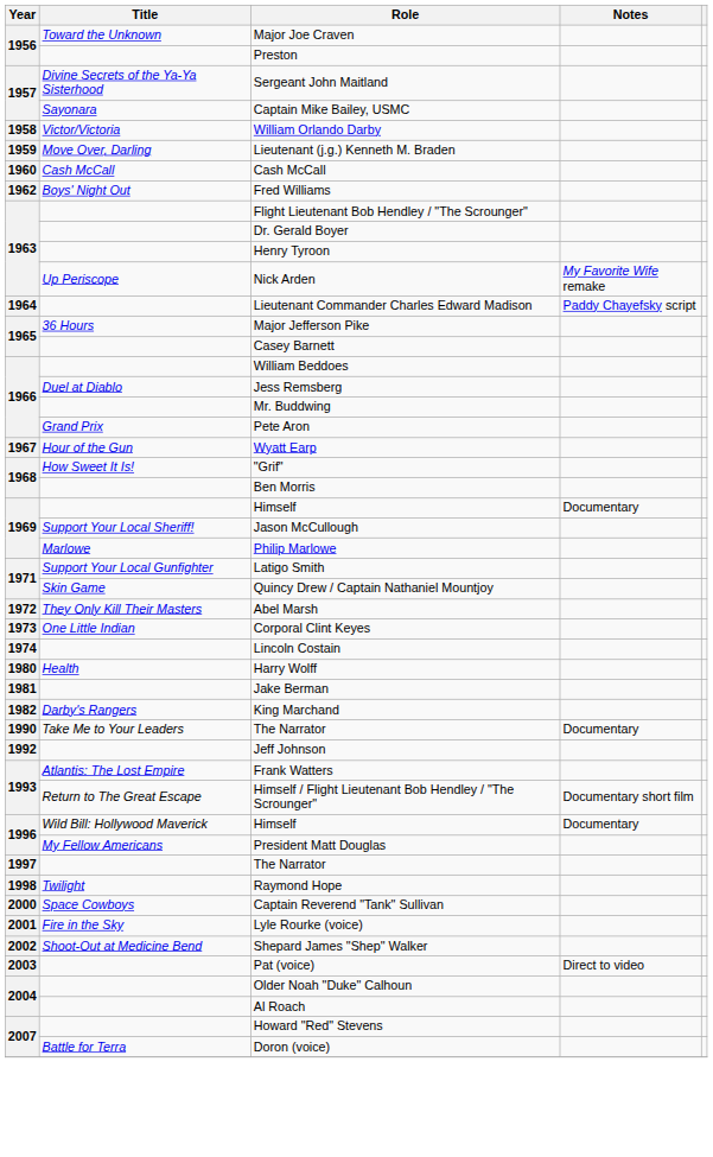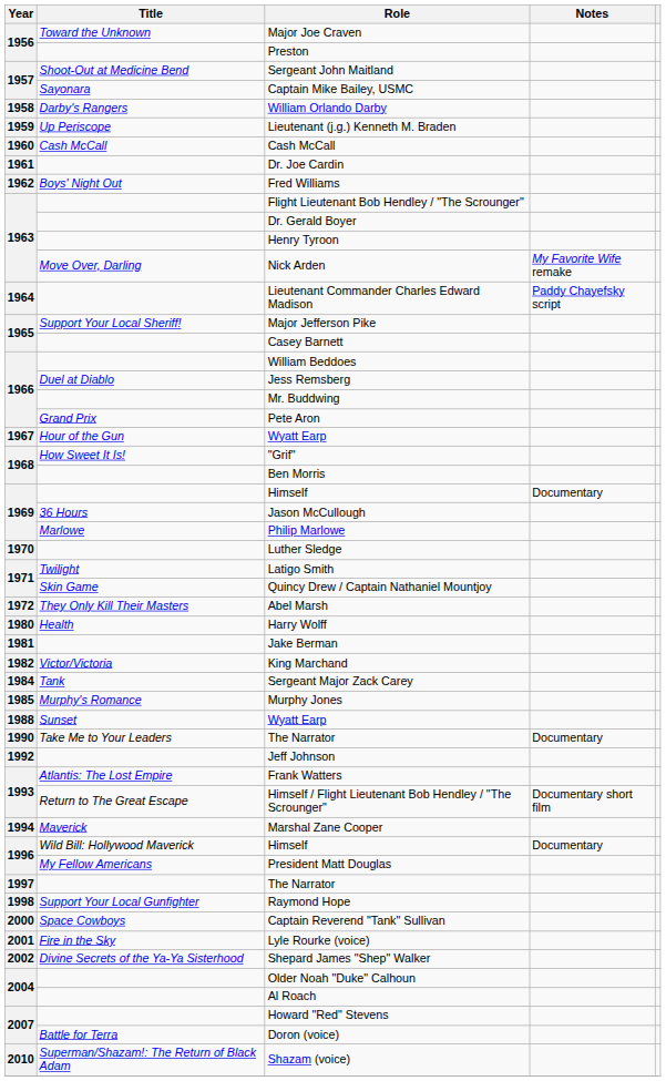 <table class="wikitable plainrowheaders sortable" style="margin-right: 0;">
 <tr>
 <th scope="col">Year</th>
 <th scope="col">Title</th>
 <th scope="col">Role</th>
 <th scope="col" class="unsortable">Notes</th>
 <th scope="col" class="unsortable"></th>
 </tr>
 <tr>
 <th rowspan="2" scope="row">1956</th>
 <td><em><a href='#'>Toward the Unknown</a></em></td>
 <td>Major Joe Craven</td>
 <td></td>
 <td align="center"></td>
 </tr>
 <tr>
 <td></td>
 <td>Preston</td>
 <td></td>
 <td align="center"></td>
 </tr>
 <tr>
 <th rowspan="2" scope="row">1957</th>
-<td><em><a href='#'>Divine Secrets of the Ya-Ya Sisterhood</a></em></td>
+<td><em><a href='#'>Shoot-Out at Medicine Bend</a></em></td>
 <td>Sergeant John Maitland</td>
 <td></td>
 <td align="center"></td>
 </tr>
 <tr>
 <td><em><a href='#'>Sayonara</a></em></td>
 <td>Captain Mike Bailey, USMC</td>
 <td></td>
 <td align="center"></td>
 </tr>
 <tr>
 <th scope="row">1958</th>
-<td><em><a href='#'>Victor/Victoria</a></em></td>
+<td><em><a href='#'>Darby's Rangers</a></em></td>
 <td><a href='#'>William Orlando Darby</a></td>
 <td></td>
 <td align="center"></td>
 </tr>
 <tr>
 <th scope="row">1959</th>
-<td><em><a href='#'>Move Over, Darling</a></em></td>
+<td><em><a href='#'>Up Periscope</a></em></td>
 <td>Lieutenant (j.g.) Kenneth M. Braden</td>
 <td></td>
 <td align="center"></td>
 </tr>
 <tr>
 <th scope="row">1960</th>
 <td><em><a href='#'>Cash McCall</a></em></td>
 <td>Cash McCall</td>
+<td></td>
+<td align="center"></td>
+</tr>
+<tr>
+<th scope="row">1961</th>
+<td></td>
+<td>Dr. Joe Cardin</td>
 <td></td>
 <td align="center"></td>
 </tr>
 <tr>
 <th scope="row">1962</th>
 <td><em><a href='#'>Boys' Night Out</a></em></td>
 <td>Fred Williams</td>
 <td></td>
 <td align="center"></td>
 </tr>
 <tr>
 <th rowspan="4" scope="row">1963</th>
 <td></td>
 <td>Flight Lieutenant Bob Hendley / "The Scrounger"</td>
 <td></td>
 <td align="center"></td>
 </tr>
 <tr>
 <td></td>
 <td>Dr. Gerald Boyer</td>
 <td></td>
 <td align="center"></td>
 </tr>
 <tr>
 <td></td>
 <td>Henry Tyroon</td>
 <td></td>
 <td align="center"></td>
 </tr>
 <tr>
-<td><em><a href='#'>Up Periscope</a></em></td>
+<td><em><a href='#'>Move Over, Darling</a></em></td>
 <td>Nick Arden</td>
 <td><em><a href='#'>My Favorite Wife</a></em> remake</td>
 <td align="center"></td>
 </tr>
 <tr>
 <th scope="row">1964</th>
 <td></td>
 <td>Lieutenant Commander Charles Edward Madison</td>
 <td><a href='#'>Paddy Chayefsky</a> script</td>
 <td align="center"></td>
 </tr>
 <tr>
 <th rowspan="2" scope="row">1965</th>
-<td><em><a href='#'>36 Hours</a></em></td>
+<td><em><a href='#'>Support Your Local Sheriff!</a></em></td>
 <td>Major Jefferson Pike</td>
 <td></td>
 <td align="center"></td>
 </tr>
 <tr>
 <td></td>
 <td>Casey Barnett</td>
 <td></td>
 <td align="center"></td>
 </tr>
 <tr>
 <th rowspan="4" scope="row">1966</th>
 <td></td>
 <td>William Beddoes</td>
 <td></td>
 <td align="center"></td>
 </tr>
 <tr>
 <td><em><a href='#'>Duel at Diablo</a></em></td>
 <td>Jess Remsberg</td>
 <td></td>
 <td align="center"></td>
 </tr>
 <tr>
 <td></td>
 <td>Mr. Buddwing</td>
 <td></td>
 <td align="center"></td>
 </tr>
 <tr>
 <td><em><a href='#'>Grand Prix</a></em></td>
 <td>Pete Aron</td>
 <td></td>
 <td align="center"></td>
 </tr>
 <tr>
 <th scope="row">1967</th>
 <td><em><a href='#'>Hour of the Gun</a></em></td>
 <td><a href='#'>Wyatt Earp</a></td>
 <td></td>
 <td align="center"></td>
 </tr>
 <tr>
 <th rowspan="2" scope="row">1968</th>
 <td><em><a href='#'>How Sweet It Is!</a></em></td>
 <td>"Grif"</td>
 <td></td>
 <td align="center"></td>
 </tr>
 <tr>
 <td></td>
 <td>Ben Morris</td>
 <td></td>
 <td align="center"></td>
 </tr>
 <tr>
 <th rowspan="3" scope="row">1969</th>
 <td></td>
 <td>Himself</td>
 <td>Documentary</td>
 <td align="center"></td>
 </tr>
 <tr>
-<td><em><a href='#'>Support Your Local Sheriff!</a></em></td>
+<td><em><a href='#'>36 Hours</a></em></td>
 <td>Jason McCullough</td>
 <td></td>
 <td align="center"></td>
 </tr>
 <tr>
 <td><em><a href='#'>Marlowe</a></em></td>
 <td><a href='#'>Philip Marlowe</a></td>
 <td></td>
 <td align="center"></td>
 </tr>
 <tr>
+<th scope="row">1970</th>
+<td></td>
+<td>Luther Sledge</td>
+<td></td>
+<td align="center"></td>
+</tr>
+<tr>
 <th rowspan="2" scope="row">1971</th>
-<td><em><a href='#'>Support Your Local Gunfighter</a></em></td>
+<td><em><a href='#'>Twilight</a></em></td>
 <td>Latigo Smith</td>
 <td></td>
 <td align="center"></td>
 </tr>
 <tr>
 <td><em><a href='#'>Skin Game</a></em></td>
 <td>Quincy Drew / Captain Nathaniel Mountjoy</td>
 <td></td>
 <td align="center"></td>
 </tr>
 <tr>
 <th scope="row">1972</th>
 <td><em><a href='#'>They Only Kill Their Masters</a></em></td>
 <td>Abel Marsh</td>
-<td></td>
-<td align="center"></td>
-</tr>
-<tr>
-<th scope="row">1973</th>
-<td><em><a href='#'>One Little Indian</a></em></td>
-<td>Corporal Clint Keyes</td>
-<td></td>
-<td align="center"></td>
-</tr>
-<tr>
-<th scope="row">1974</th>
-<td></td>
-<td>Lincoln Costain</td>
 <td></td>
 <td align="center"></td>
 </tr>
 <tr>
 <th scope="row">1980</th>
 <td><em><a href='#'>Health</a></em></td>
 <td>Harry Wolff</td>
 <td></td>
 <td align="center"></td>
 </tr>
 <tr>
 <th scope="row">1981</th>
 <td></td>
 <td>Jake Berman</td>
 <td></td>
 <td align="center"></td>
 </tr>
 <tr>
 <th scope="row">1982</th>
-<td><em><a href='#'>Darby's Rangers</a></em></td>
+<td><em><a href='#'>Victor/Victoria</a></em></td>
 <td>King Marchand</td>
+<td></td>
+<td align="center"></td>
+</tr>
+<tr>
+<th scope="row">1984</th>
+<td><em><a href='#'>Tank</a></em></td>
+<td>Sergeant Major Zack Carey</td>
+<td></td>
+<td align="center"></td>
+</tr>
+<tr>
+<th scope="row">1985</th>
+<td><em><a href='#'>Murphy's Romance</a></em></td>
+<td>Murphy Jones</td>
+<td></td>
+<td align="center"></td>
+</tr>
+<tr>
+<th scope="row">1988</th>
+<td><em><a href='#'>Sunset</a></em></td>
+<td><a href='#'>Wyatt Earp</a></td>
 <td></td>
 <td align="center"></td>
 </tr>
 <tr>
 <th scope="row">1990</th>
 <td><em>Take Me to Your Leaders</em></td>
 <td>The Narrator</td>
 <td>Documentary</td>
 <td align="center"></td>
 </tr>
 <tr>
 <th scope="row">1992</th>
 <td></td>
 <td>Jeff Johnson</td>
 <td></td>
 <td align="center"></td>
 </tr>
 <tr>
 <th rowspan="2" scope="row">1993</th>
 <td><em><a href='#'>Atlantis: The Lost Empire</a></em></td>
 <td>Frank Watters</td>
 <td></td>
 <td align="center"></td>
 </tr>
 <tr>
 <td><em>Return to The Great Escape</em></td>
 <td>Himself / Flight Lieutenant Bob Hendley / "The Scrounger"</td>
 <td>Documentary short film</td>
 <td align="center"></td>
 </tr>
 <tr>
+<th scope="row">1994</th>
+<td><em><a href='#'>Maverick</a></em></td>
+<td>Marshal Zane Cooper</td>
+<td></td>
+<td align="center"></td>
+</tr>
+<tr>
 <th rowspan="2" scope="row">1996</th>
 <td><em>Wild Bill: Hollywood Maverick</em></td>
 <td>Himself</td>
 <td>Documentary</td>
 <td align="center"></td>
 </tr>
 <tr>
 <td><em><a href='#'>My Fellow Americans</a></em></td>
 <td>President Matt Douglas</td>
 <td></td>
 <td align="center"></td>
 </tr>
 <tr>
 <th scope="row">1997</th>
 <td></td>
 <td>The Narrator</td>
 <td></td>
 <td align="center"></td>
 </tr>
 <tr>
 <th scope="row">1998</th>
-<td><em><a href='#'>Twilight</a></em></td>
+<td><em><a href='#'>Support Your Local Gunfighter</a></em></td>
 <td>Raymond Hope</td>
 <td></td>
 <td align="center"></td>
 </tr>
 <tr>
 <th scope="row">2000</th>
 <td><em><a href='#'>Space Cowboys</a></em></td>
 <td>Captain Reverend "Tank" Sullivan</td>
 <td></td>
 <td align="center"></td>
 </tr>
 <tr>
 <th scope="row">2001</th>
 <td><em><a href='#'>Fire in the Sky</a></em></td>
 <td>Lyle Rourke (voice)</td>
 <td></td>
 <td align="center"></td>
 </tr>
 <tr>
 <th scope="row">2002</th>
-<td><em><a href='#'>Shoot-Out at Medicine Bend</a></em></td>
+<td><em><a href='#'>Divine Secrets of the Ya-Ya Sisterhood</a></em></td>
 <td>Shepard James "Shep" Walker</td>
 <td></td>
-<td align="center"></td>
-</tr>
-<tr>
-<th scope="row">2003</th>
-<td></td>
-<td>Pat (voice)</td>
-<td>Direct to video</td>
 <td align="center"></td>
 </tr>
 <tr>
 <th rowspan="2" scope="row">2004</th>
 <td></td>
 <td>Older Noah "Duke" Calhoun</td>
 <td></td>
 <td align="center"></td>
 </tr>
 <tr>
 <td></td>
 <td>Al Roach</td>
 <td></td>
 <td align="center"></td>
 </tr>
 <tr>
 <th rowspan="2" scope="row">2007</th>
 <td></td>
 <td>Howard "Red" Stevens</td>
 <td></td>
 <td align="center"></td>
 </tr>
 <tr>
 <td><em><a href='#'>Battle for Terra</a></em></td>
 <td>Doron (voice)</td>
 <td></td>
 <td align="center"></td>
 </tr>
 <tr>
+<th scope="row">2010</th>
+<td><em><a href='#'>Superman/Shazam!: The Return of Black Adam</a></em></td>
+<td><a href='#'>Shazam</a> (voice)</td>
+<td></td>
+<td align="center"></td>
+</tr>
+<tr>
 </tr>
 </table>
